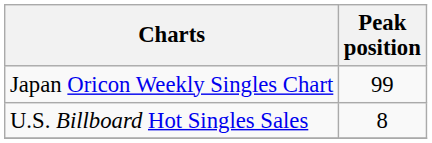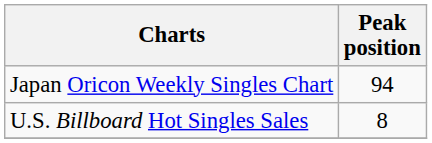 <table class="wikitable sortable">
 <tr>
 <th>Charts</th>
 <th>Peak<br>position</th>
 </tr>
 <tr>
 <td>Japan <a href='#'>Oricon Weekly Singles Chart</a></td>
-<td align="center">99</td>
+<td align="center">94</td>
 </tr>
 <tr>
 <td>U.S. <em>Billboard</em> <a href='#'>Hot Singles Sales</a></td>
 <td align="center">8</td>
 </tr>
 <tr>
 </tr>
 </table>
